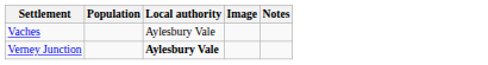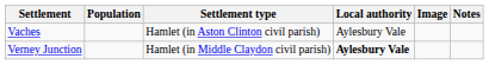 <table class="wikitable sortable">
 <tr>
 <th style="font-weight: bold;">Settlement</th>
 <th style="font-weight: bold;">Population</th>
+<th style="font-weight: bold;">Settlement type</th>
 <th style="font-weight: bold;">Local authority</th>
 <th style="font-weight: bold;">Image</th>
 <th style="font-weight: bold;">Notes</th>
 </tr>
 <tr>
 <td><a href='#'>Vaches</a></td>
 <td></td>
+<td>Hamlet (in <a href='#'>Aston Clinton</a> civil parish)</td>
 <td>Aylesbury Vale</td>
 <td></td>
 <td></td>
 </tr>
 <tr>
 <td><a href='#'>Verney Junction</a></td>
 <td></td>
+<td>Hamlet (in <a href='#'>Middle Claydon</a> civil parish)</td>
 <td><strong>Aylesbury Vale</strong></td>
 <td></td>
 <td></td>
 </tr>
 </table>
